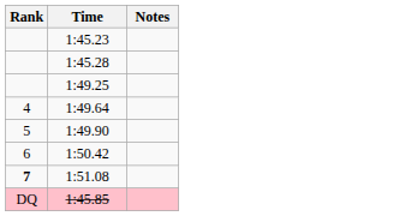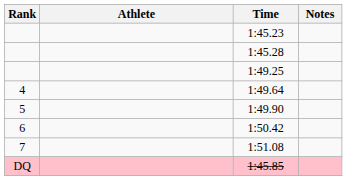 <table class="wikitable" style="text-align:center">
 <tr>
 <th width=40>Rank</th>
+<th width=250>Athlete</th>
 <th width=80>Time</th>
 <th width=50>Notes</th>
 </tr>
 <tr>
 <td></td>
+<td align=left></td>
 <td>1:45.23</td>
 <td></td>
 </tr>
 <tr>
 <td></td>
+<td align=left></td>
 <td>1:45.28</td>
 <td></td>
 </tr>
 <tr>
 <td></td>
+<td align=left></td>
 <td>1:49.25</td>
 <td></td>
 </tr>
 <tr>
 <td>4</td>
+<td align=left></td>
 <td>1:49.64</td>
 <td></td>
 </tr>
 <tr>
 <td>5</td>
+<td align=left></td>
 <td>1:49.90</td>
 <td></td>
 </tr>
 <tr>
 <td>6</td>
+<td align=left></td>
 <td>1:50.42</td>
 <td></td>
 </tr>
 <tr>
-<td><strong>7</strong></td>
+<td>7</td>
+<td align=left></td>
 <td>1:51.08</td>
 <td></td>
 </tr>
 <tr bgcolor=pink>
 <td>DQ</td>
+<td align=left></td>
 <td><s>1:45.85</s></td>
 <td></td>
 </tr>
 </table>
